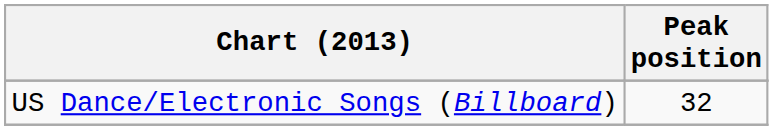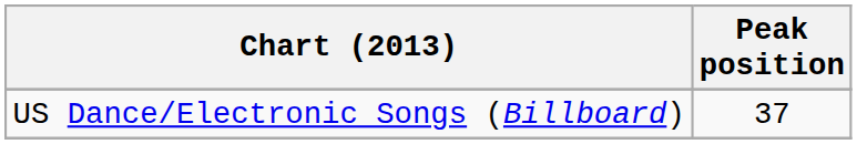 <table class="wikitable sortable plainrowheaders">
 <tr>
 <th>Chart (2013)</th>
 <th>Peak<br>position</th>
 </tr>
 <tr>
 </tr>
 <tr>
 <td align="left">US <a href='#'>Dance/Electronic Songs</a> (<em><a href='#'>Billboard</a></em>)</td>
-<td align="center">32</td>
+<td align="center">37</td>
 </tr>
 <tr>
 </tr>
 </table>
